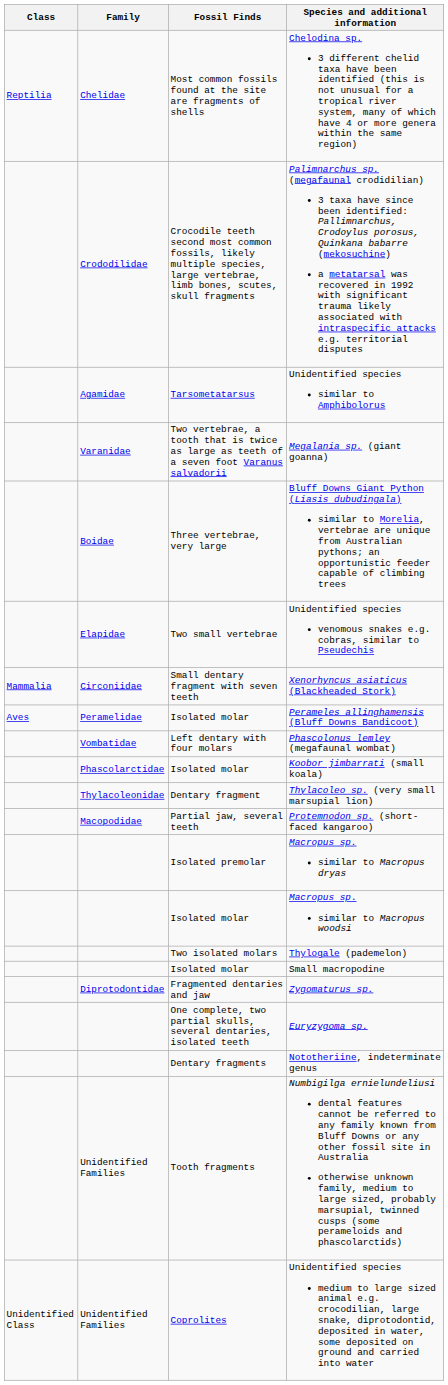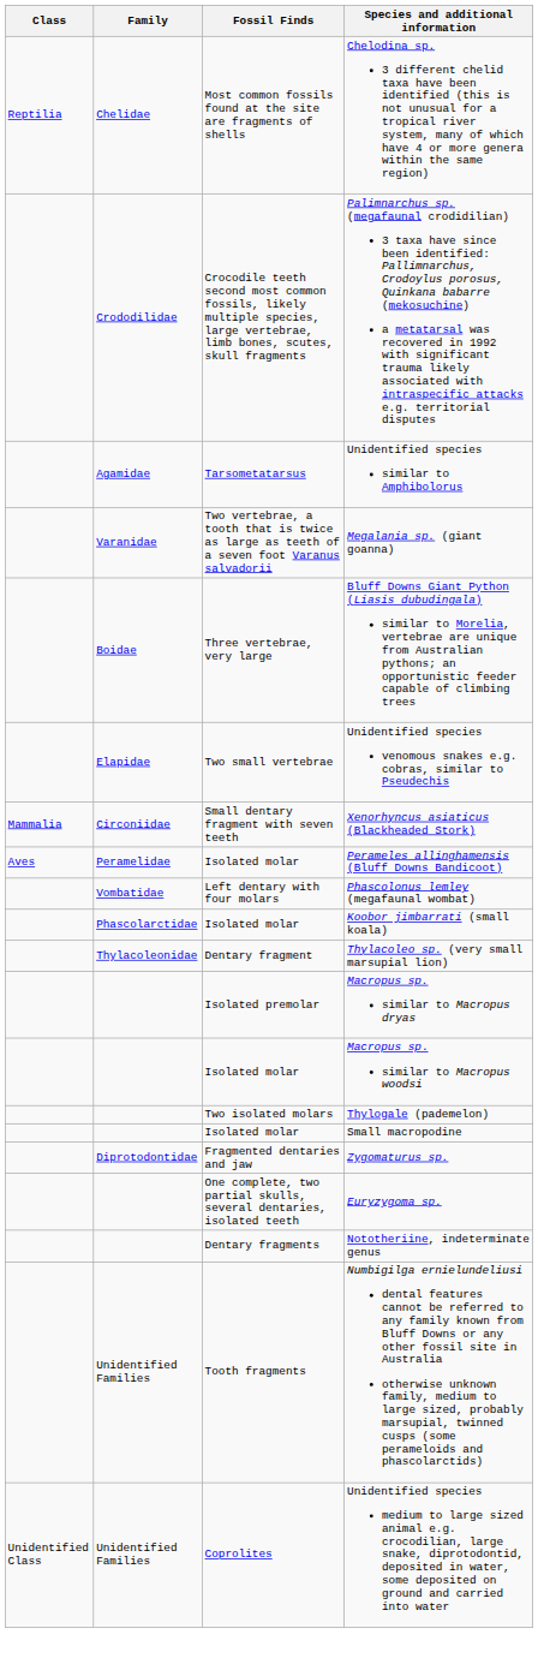 <table class="wikitable">
 <tr>
 <th>Class</th>
 <th>Family</th>
 <th>Fossil Finds</th>
 <th>Species and additional information</th>
 </tr>
 <tr>
 <td><a href='#'>Reptilia</a></td>
 <td><a href='#'>Chelidae</a></td>
 <td>Most common fossils found at the site are fragments of shells</td>
 <td><a href='#'>Chelodina sp.</a><br><ul><li>3 different chelid taxa have been identified (this is not unusual for a tropical river system, many of which have 4 or more genera within the same region)</li></ul></td>
 </tr>
 <tr>
 <td></td>
 <td><a href='#'>Crododilidae</a></td>
 <td>Crocodile teeth second most common fossils, likely multiple species, large vertebrae, limb bones, scutes, skull fragments</td>
 <td><em><a href='#'>Palimnarchus sp.</a></em> (<a href='#'>megafaunal</a> crodidilian)<br><ul><li>3 taxa have since been identified: <em>Pallimnarchus, Crodoylus porosus, Quinkana babarre</em> (<a href='#'>mekosuchine</a>)</li></ul><ul><li>a <a href='#'>metatarsal</a> was recovered in 1992 with significant trauma likely associated with <a href='#'>intraspecific attacks</a> e.g. territorial disputes</li></ul></td>
 </tr>
 <tr>
 <td></td>
 <td><a href='#'>Agamidae</a></td>
 <td><a href='#'>Tarsometatarsus</a></td>
 <td>Unidentified species<br><ul><li>similar to <a href='#'>Amphibolorus</a></li></ul></td>
 </tr>
 <tr>
 <td></td>
 <td><a href='#'>Varanidae</a></td>
 <td>Two vertebrae, a tooth that is twice as large as teeth of a seven foot <a href='#'>Varanus salvadorii</a></td>
 <td><em><a href='#'>Megalania sp.</a></em> (giant goanna)</td>
 </tr>
 <tr>
 <td></td>
 <td><a href='#'>Boidae</a></td>
 <td>Three vertebrae, very large</td>
 <td><a href='#'>Bluff Downs Giant Python (<em>Liasis dubudingala</em>)</a><br><ul><li>similar to <a href='#'>Morelia</a>, vertebrae are unique from Australian pythons; an opportunistic feeder capable of climbing trees</li></ul></td>
 </tr>
 <tr>
 <td></td>
 <td><a href='#'>Elapidae</a></td>
 <td>Two small vertebrae</td>
 <td>Unidentified species<br><ul><li>venomous snakes e.g. cobras, similar to <a href='#'>Pseudechis</a></li></ul></td>
 </tr>
 <tr>
 <td><a href='#'>Mammalia</a></td>
 <td><a href='#'>Circoniidae</a></td>
 <td>Small dentary fragment with seven teeth</td>
 <td><a href='#'><em>Xenorhyncus asiaticus</em> (Blackheaded Stork)</a></td>
 </tr>
 <tr>
 <td><a href='#'>Aves</a></td>
 <td><a href='#'>Peramelidae</a></td>
 <td>Isolated molar</td>
 <td><a href='#'><em>Perameles allinghamensis</em> (Bluff Downs Bandicoot)</a></td>
 </tr>
 <tr>
 <td></td>
 <td><a href='#'>Vombatidae</a></td>
 <td>Left dentary with four molars</td>
 <td><em><a href='#'>Phascolonus lemley</a></em> (megafaunal wombat)</td>
 </tr>
 <tr>
 <td></td>
 <td><a href='#'>Phascolarctidae</a></td>
 <td>Isolated molar</td>
 <td><em><a href='#'>Koobor jimbarrati</a></em> (small koala)</td>
 </tr>
 <tr>
 <td></td>
 <td><a href='#'>Thylacoleonidae</a></td>
 <td>Dentary fragment</td>
 <td><em><a href='#'>Thylacoleo sp.</a></em> (very small marsupial lion)</td>
 </tr>
 <tr>
 <td></td>
-<td><a href='#'>Macopodidae</a></td>
-<td>Partial jaw, several teeth</td>
-<td><em><a href='#'>Protemnodon sp.</a></em> (short-faced kangaroo)</td>
-</tr>
-<tr>
-<td></td>
 <td></td>
 <td>Isolated premolar</td>
 <td><em><a href='#'>Macropus sp.</a></em><br><ul><li>similar to <em>Macropus dryas</em></li></ul></td>
 </tr>
 <tr>
 <td></td>
 <td></td>
 <td>Isolated molar</td>
 <td><a href='#'><em>Macropus sp</em>.</a><br><ul><li>similar to <em>Macropus woodsi</em></li></ul></td>
 </tr>
 <tr>
 <td></td>
 <td></td>
 <td>Two isolated molars</td>
 <td><a href='#'>Thylogale</a> (pademelon)</td>
 </tr>
 <tr>
 <td></td>
 <td></td>
 <td>Isolated molar</td>
 <td>Small macropodine</td>
 </tr>
 <tr>
 <td></td>
 <td><a href='#'>Diprotodontidae</a></td>
 <td>Fragmented dentaries and jaw</td>
 <td><em><a href='#'>Zygomaturus sp.</a></em></td>
 </tr>
 <tr>
 <td></td>
 <td></td>
 <td>One complete, two partial skulls, several dentaries, isolated teeth</td>
 <td><em><a href='#'>Euryzygoma sp.</a></em></td>
 </tr>
 <tr>
 <td></td>
 <td></td>
 <td>Dentary fragments</td>
 <td><a href='#'>Nototheriine</a>, indeterminate genus</td>
 </tr>
 <tr>
 <td></td>
 <td>Unidentified Families</td>
 <td>Tooth fragments</td>
 <td><em>Numbigilga ernielundeliusi</em><br><ul><li>dental features cannot be referred to any family known from Bluff Downs or any other fossil site in Australia</li></ul><ul><li>otherwise unknown family, medium to large sized, probably marsupial, twinned cusps (some perameloids and phascolarctids)</li></ul></td>
 </tr>
 <tr>
 <td>Unidentified Class</td>
 <td>Unidentified Families</td>
 <td><a href='#'>Coprolites</a></td>
 <td>Unidentified species<br><ul><li>medium to large sized animal e.g. crocodilian, large snake, diprotodontid, deposited in water, some deposited on ground and carried into water</li></ul></td>
 </tr>
 </table>
